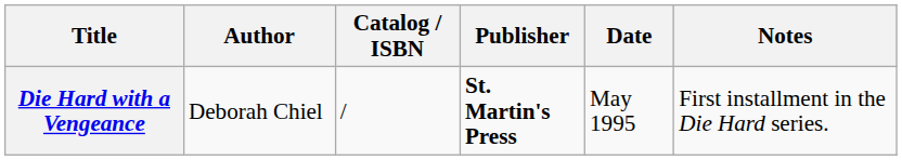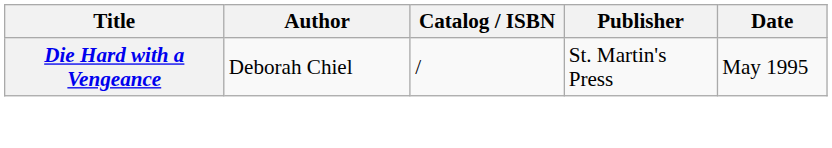 <table class="wikitable sortable" style="width:100%;">
 <tr>
 <th width=20%>Title</th>
 <th width=17%>Author</th>
 <th width=14%>Catalog / ISBN</th>
 <th width=14%>Publisher</th>
 <th width=10%>Date</th>
-<th width=25%>Notes</th>
 </tr>
 <tr>
 <th><em><a href='#'>Die Hard with a Vengeance</a></em></th>
 <td>Deborah Chiel</td>
 <td> / </td>
-<td><strong>St. Martin's Press</strong></td>
+<td>St. Martin's Press</td>
 <td>May 1995</td>
-<td>First installment in the <em>Die Hard</em> series.</td>
 </tr>
 </table>
